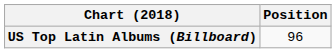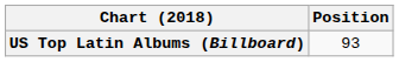 <table class="wikitable plainrowheaders" style="text-align:center">
 <tr>
 <th scope="col">Chart (2018)</th>
 <th scope="col">Position</th>
 </tr>
 <tr>
 <th scope="row">US Top Latin Albums (<em>Billboard</em>)</th>
-<td>96</td>
+<td>93</td>
 </tr>
 </table>
